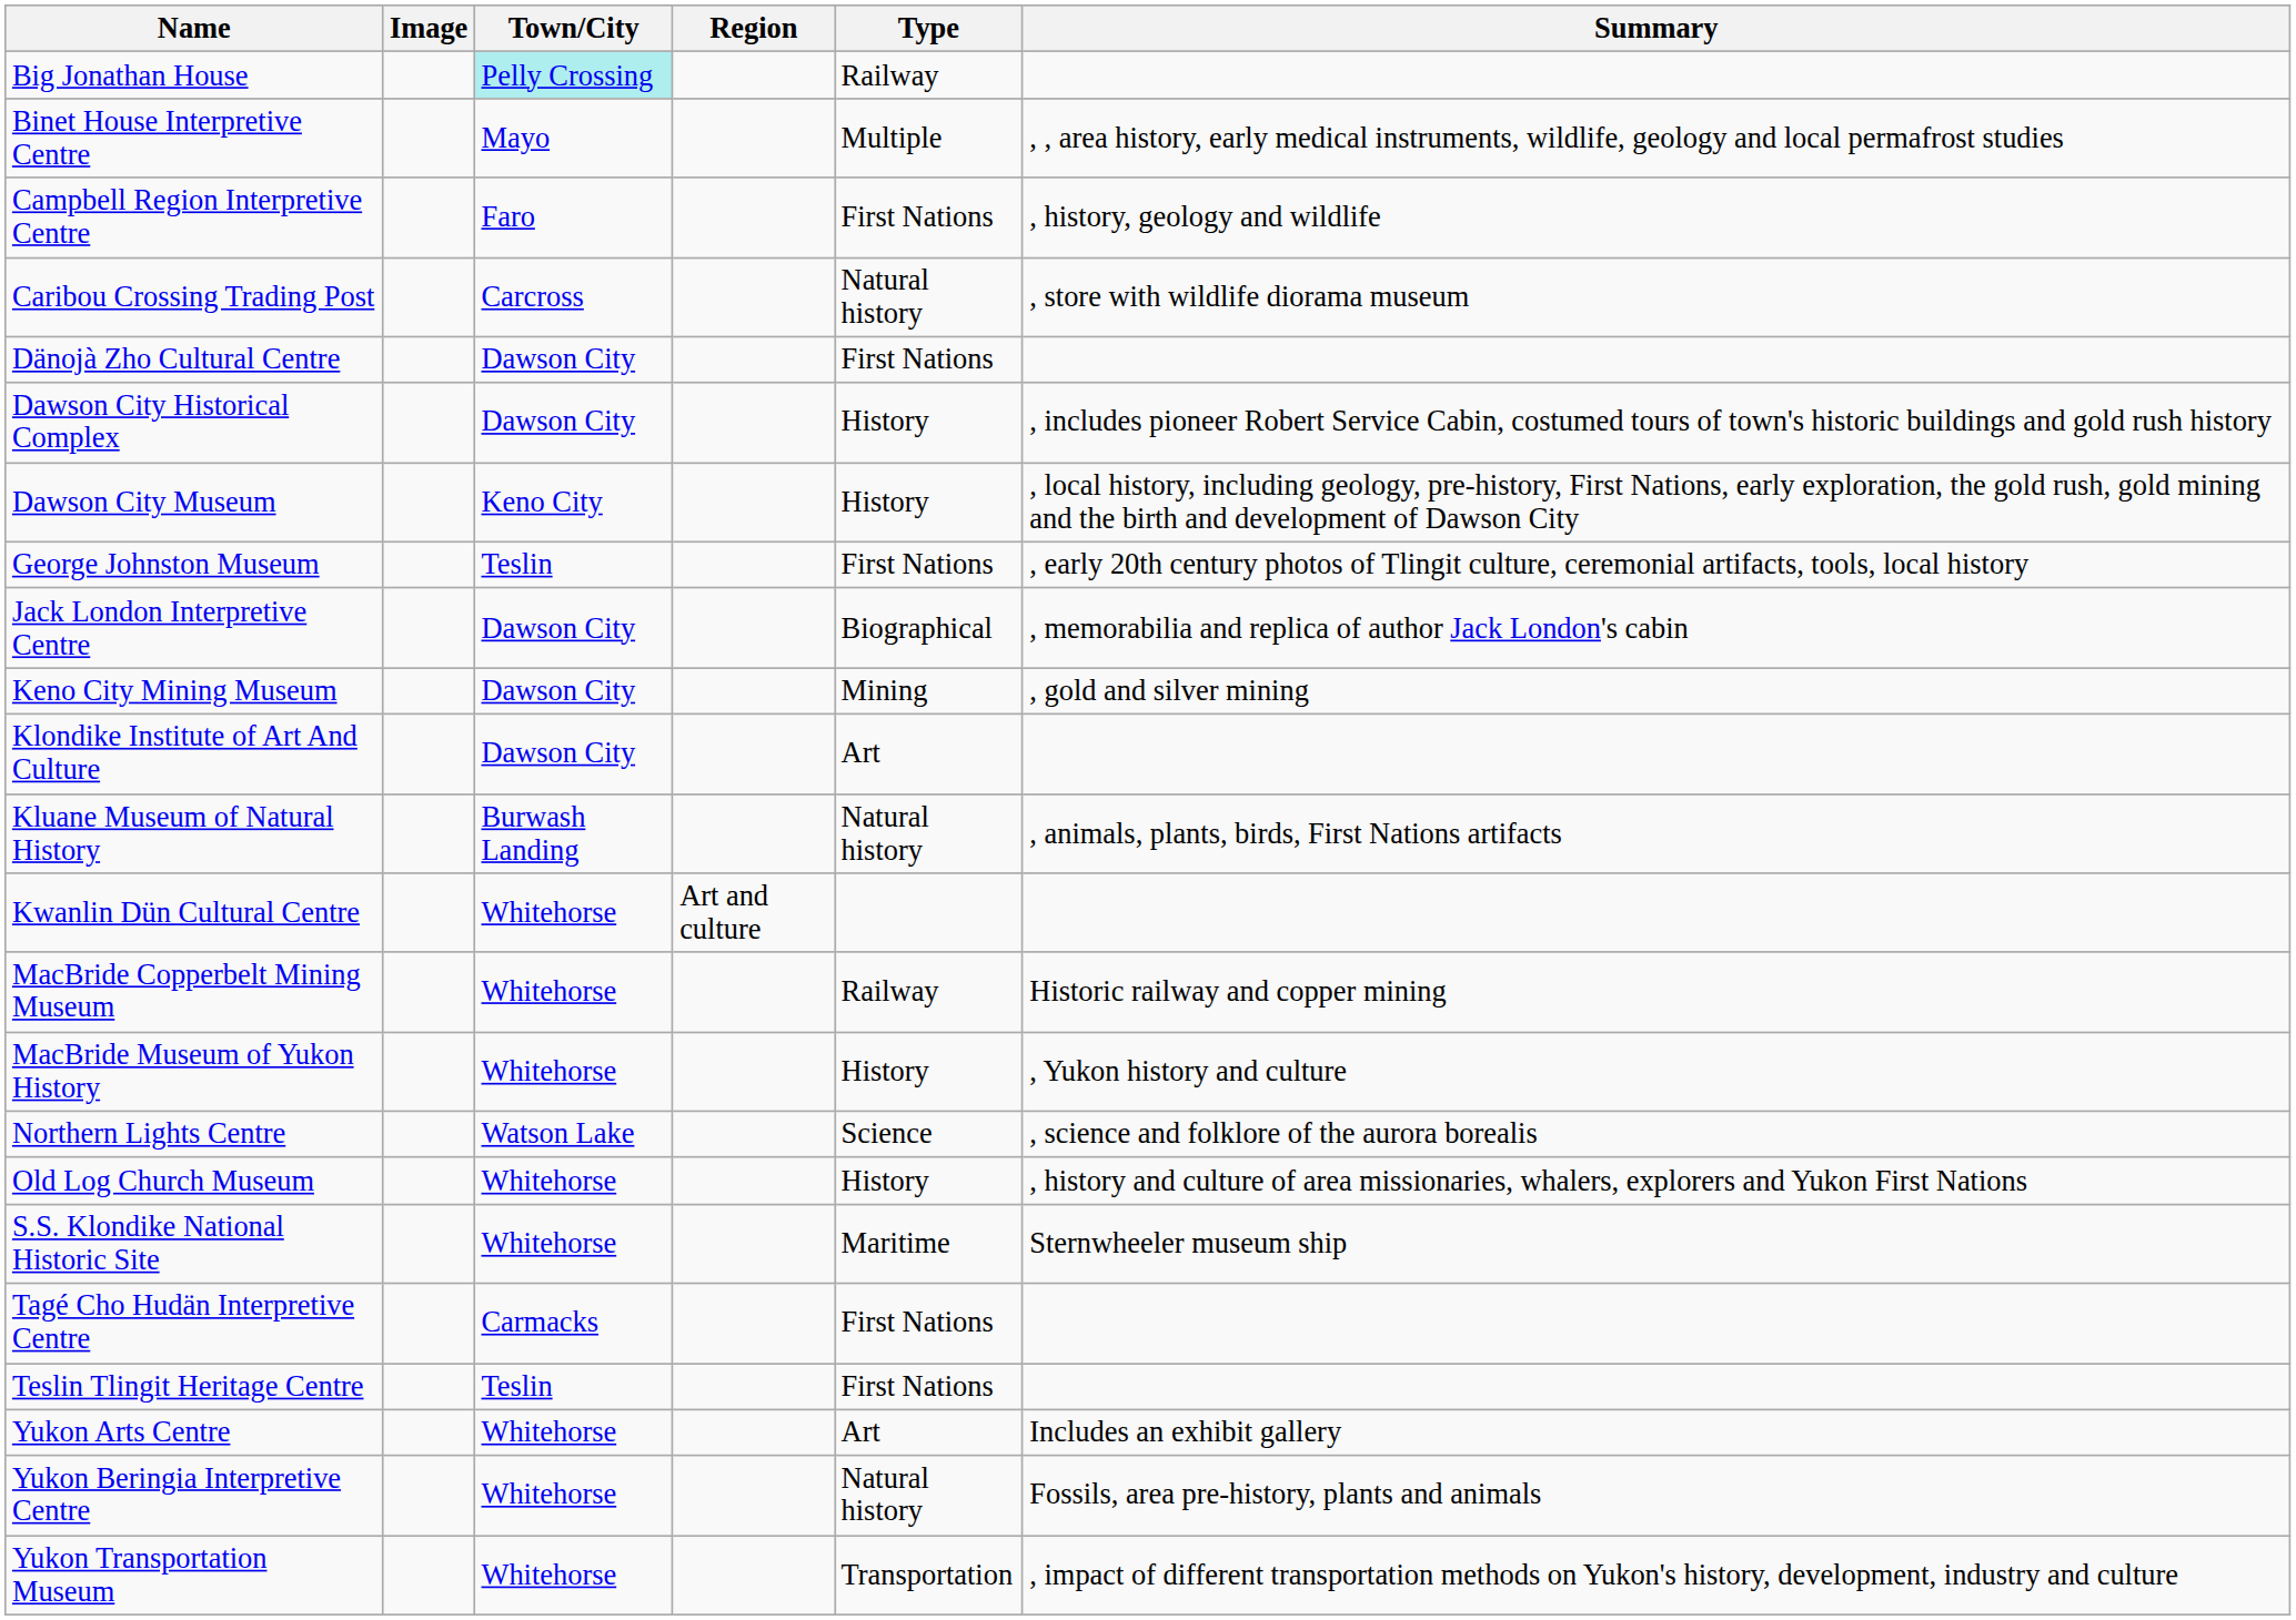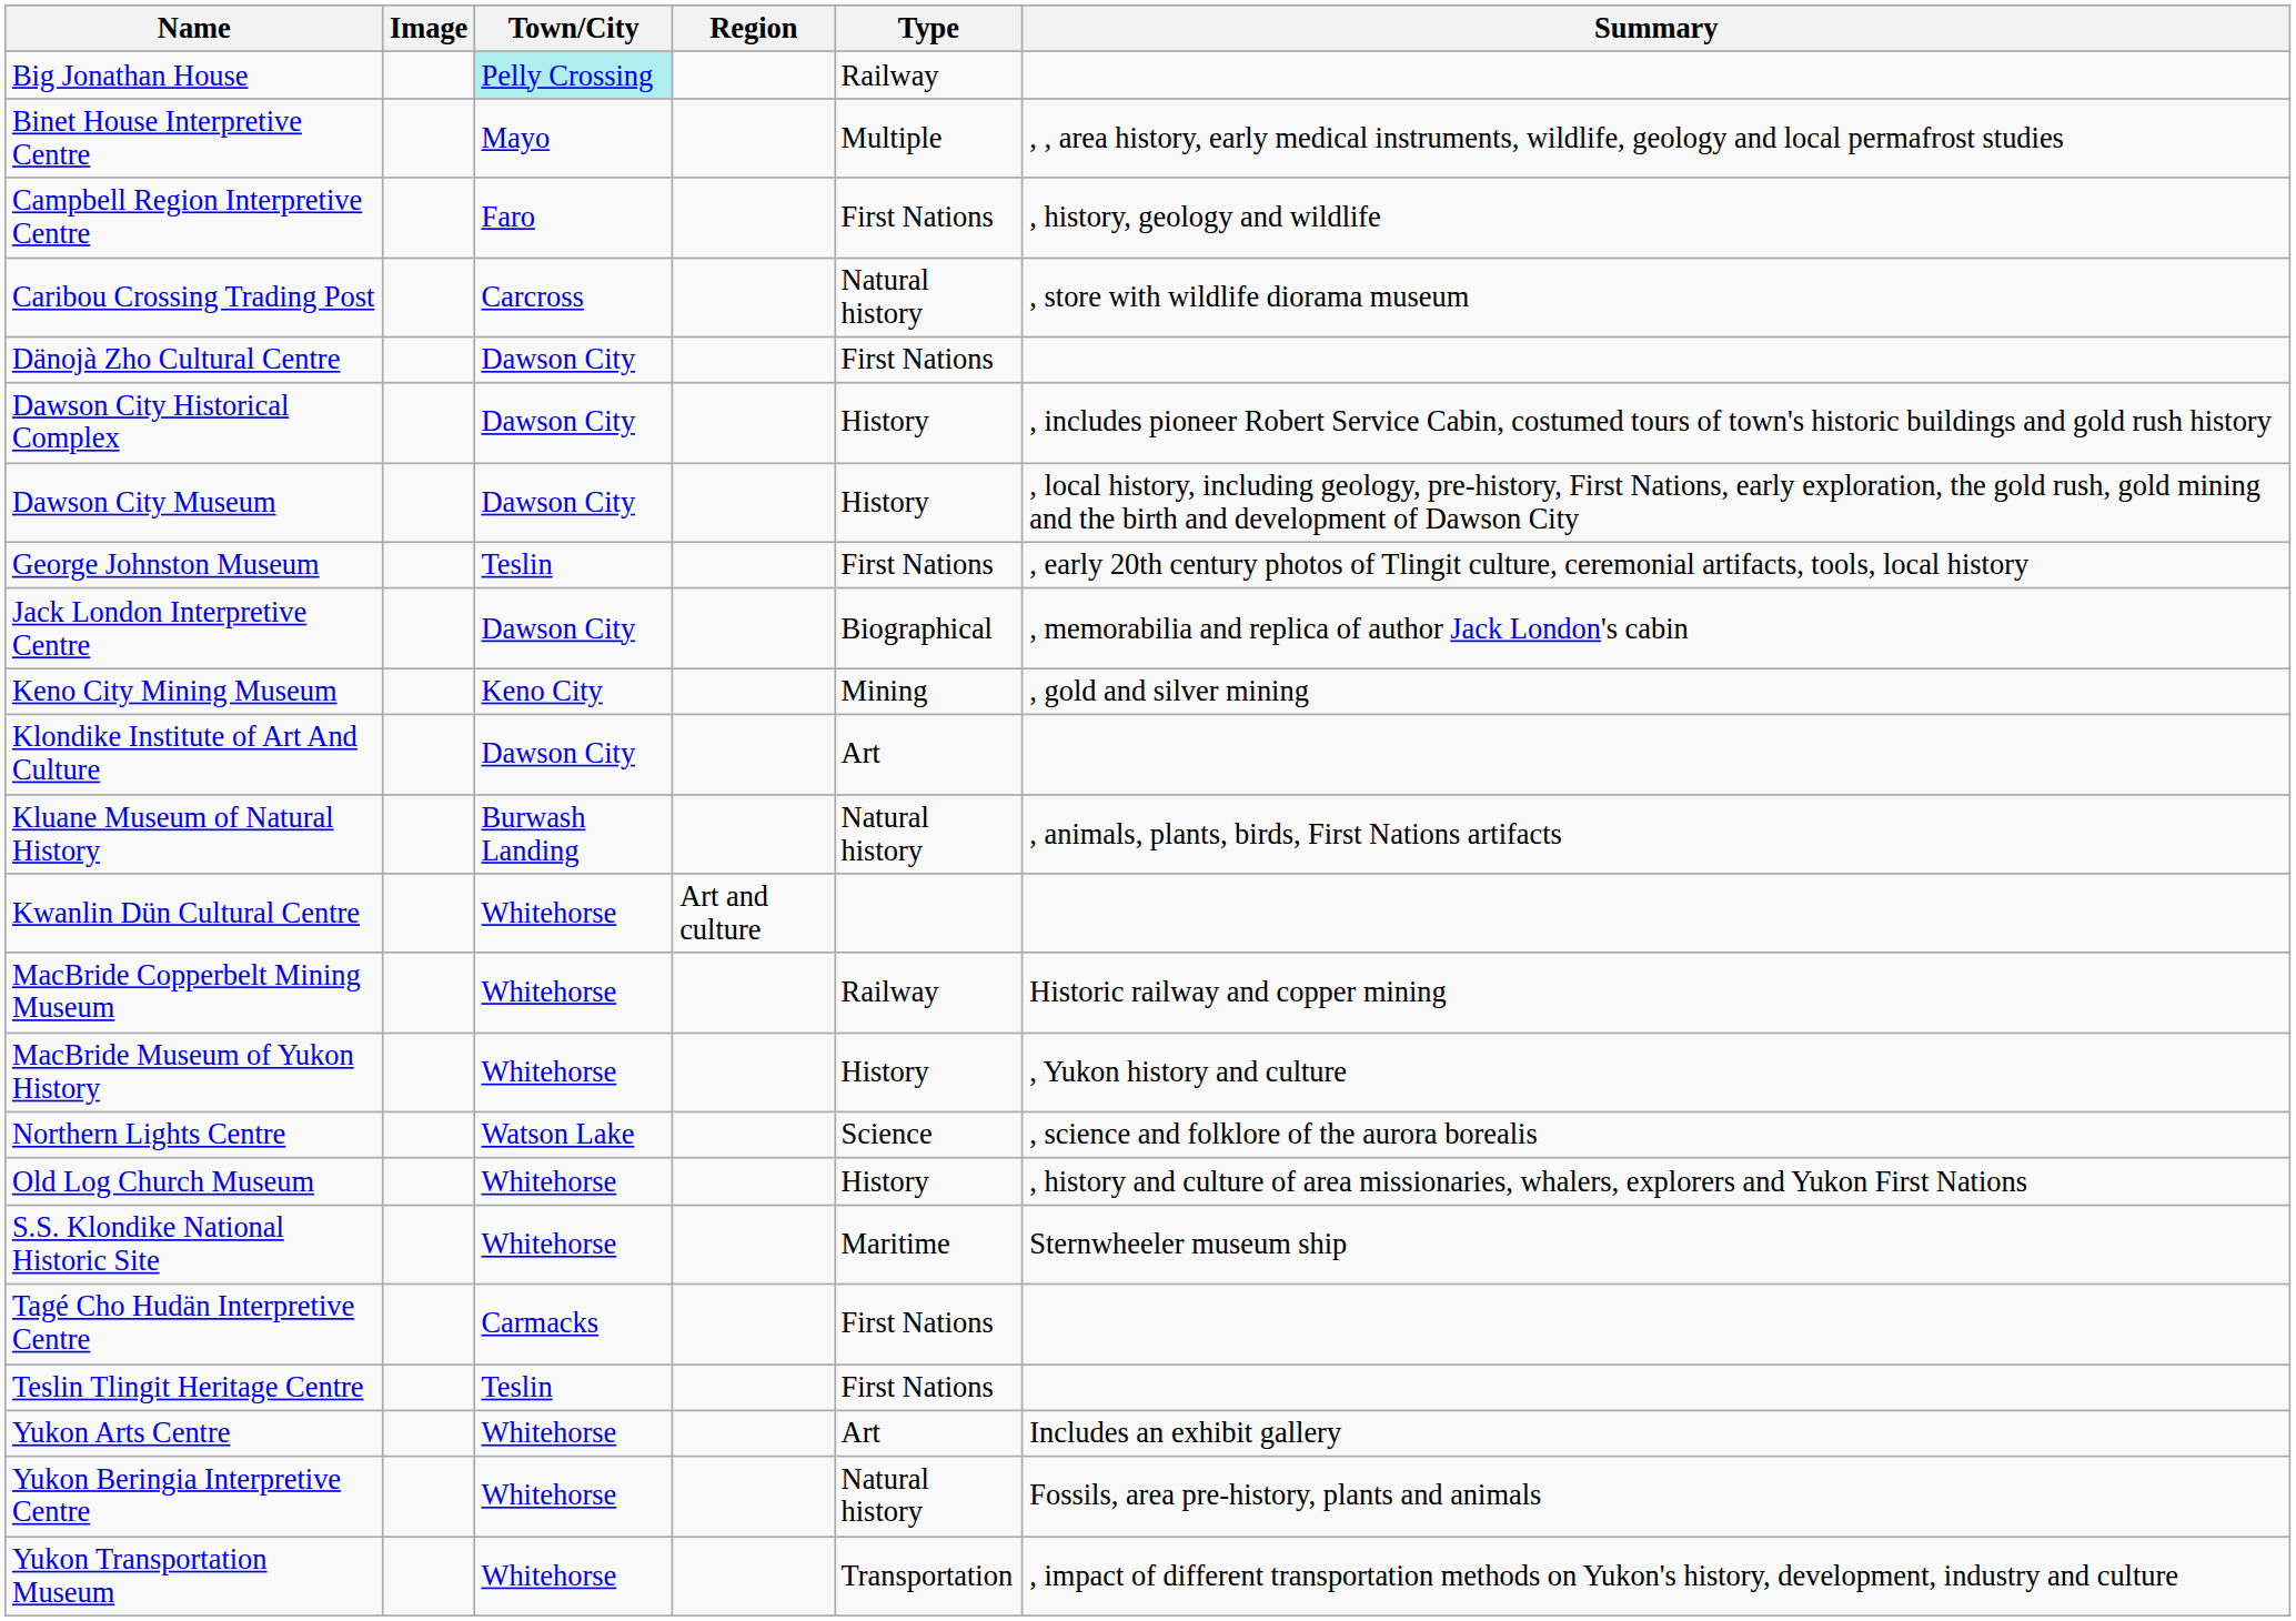 <table class="wikitable sortable">
 <tr>
 <th>Name</th>
 <th>Image</th>
 <th>Town/City</th>
 <th>Region</th>
 <th>Type</th>
 <th>Summary</th>
 </tr>
 <tr>
 <td><a href='#'>Big Jonathan House</a></td>
 <td></td>
 <td style="background: paleturquoise;"><a href='#'>Pelly Crossing</a></td>
 <td></td>
 <td>Railway</td>
 <td> </td>
 </tr>
 <tr>
 <td><a href='#'>Binet House Interpretive Centre</a></td>
 <td></td>
 <td><a href='#'>Mayo</a></td>
 <td></td>
 <td>Multiple</td>
 <td>, , area history, early medical instruments, wildlife, geology and local permafrost studies</td>
 </tr>
 <tr>
 <td><a href='#'>Campbell Region Interpretive Centre</a></td>
 <td></td>
 <td><a href='#'>Faro</a></td>
 <td></td>
 <td>First Nations</td>
 <td>, history, geology and wildlife</td>
 </tr>
 <tr>
 <td><a href='#'>Caribou Crossing Trading Post</a></td>
 <td></td>
 <td><a href='#'>Carcross</a></td>
 <td></td>
 <td>Natural history</td>
 <td>, store with wildlife diorama museum</td>
 </tr>
 <tr>
 <td><a href='#'>Dänojà Zho Cultural Centre</a></td>
 <td></td>
 <td><a href='#'>Dawson City</a></td>
 <td></td>
 <td>First Nations</td>
 <td></td>
 </tr>
 <tr>
 <td><a href='#'>Dawson City Historical Complex</a></td>
 <td></td>
 <td><a href='#'>Dawson City</a></td>
 <td></td>
 <td>History</td>
 <td>, includes pioneer Robert Service Cabin, costumed tours of town's historic buildings and gold rush history</td>
 </tr>
 <tr>
 <td><a href='#'>Dawson City Museum</a></td>
 <td></td>
-<td><a href='#'>Keno City</a></td>
+<td><a href='#'>Dawson City</a></td>
 <td></td>
 <td>History</td>
 <td>, local history, including geology, pre-history, First Nations, early exploration, the gold rush, gold mining and the birth and development of Dawson City</td>
 </tr>
 <tr>
 <td><a href='#'>George Johnston Museum</a></td>
 <td></td>
 <td><a href='#'>Teslin</a></td>
 <td></td>
 <td>First Nations</td>
 <td>, early 20th century photos of Tlingit culture, ceremonial artifacts, tools, local history</td>
 </tr>
 <tr>
 <td><a href='#'>Jack London Interpretive Centre</a></td>
 <td></td>
 <td><a href='#'>Dawson City</a></td>
 <td></td>
 <td>Biographical</td>
 <td>, memorabilia and replica of author <a href='#'>Jack London</a>'s cabin</td>
 </tr>
 <tr>
 <td><a href='#'>Keno City Mining Museum</a></td>
 <td></td>
-<td><a href='#'>Dawson City</a></td>
+<td><a href='#'>Keno City</a></td>
 <td></td>
 <td>Mining</td>
 <td>, gold and silver mining</td>
 </tr>
 <tr>
 <td><a href='#'>Klondike Institute of Art And Culture</a></td>
 <td></td>
 <td><a href='#'>Dawson City</a></td>
 <td></td>
 <td>Art</td>
 <td></td>
 </tr>
 <tr>
 <td><a href='#'>Kluane Museum of Natural History</a></td>
 <td></td>
 <td><a href='#'>Burwash Landing</a></td>
 <td></td>
 <td>Natural history</td>
 <td> , animals, plants, birds, First Nations artifacts</td>
 </tr>
 <tr>
 <td><a href='#'>Kwanlin Dün Cultural Centre</a></td>
 <td></td>
 <td><a href='#'>Whitehorse</a></td>
 <td>Art and culture</td>
 <td></td>
 </tr>
 <tr>
 <td><a href='#'>MacBride Copperbelt Mining Museum</a></td>
 <td></td>
 <td><a href='#'>Whitehorse</a></td>
 <td></td>
 <td>Railway</td>
 <td>Historic railway and copper mining</td>
 </tr>
 <tr>
 <td><a href='#'>MacBride Museum of Yukon History</a></td>
 <td></td>
 <td><a href='#'>Whitehorse</a></td>
 <td></td>
 <td>History</td>
 <td>, Yukon history and culture</td>
 </tr>
 <tr>
 <td><a href='#'>Northern Lights Centre</a></td>
 <td></td>
 <td><a href='#'>Watson Lake</a></td>
 <td></td>
 <td>Science</td>
 <td>, science and folklore of the aurora borealis</td>
 </tr>
 <tr>
 <td><a href='#'>Old Log Church Museum</a></td>
 <td></td>
 <td><a href='#'>Whitehorse</a></td>
 <td></td>
 <td>History</td>
 <td>, history and culture of area missionaries, whalers, explorers and Yukon First Nations</td>
 </tr>
 <tr>
 <td><a href='#'>S.S. Klondike National Historic Site</a></td>
 <td></td>
 <td><a href='#'>Whitehorse</a></td>
 <td></td>
 <td>Maritime</td>
 <td>Sternwheeler museum ship</td>
 </tr>
 <tr>
 <td><a href='#'>Tagé Cho Hudän Interpretive Centre</a></td>
 <td></td>
 <td><a href='#'>Carmacks</a></td>
 <td></td>
 <td>First Nations</td>
 <td></td>
 </tr>
 <tr>
 <td><a href='#'>Teslin Tlingit Heritage Centre</a></td>
 <td></td>
 <td><a href='#'>Teslin</a></td>
 <td></td>
 <td>First Nations</td>
 <td></td>
 </tr>
 <tr>
 <td><a href='#'>Yukon Arts Centre</a></td>
 <td></td>
 <td><a href='#'>Whitehorse</a></td>
 <td></td>
 <td>Art</td>
 <td>Includes an exhibit gallery</td>
 </tr>
 <tr>
 <td><a href='#'>Yukon Beringia Interpretive Centre</a></td>
 <td></td>
 <td><a href='#'>Whitehorse</a></td>
 <td></td>
 <td>Natural history</td>
 <td>Fossils, area pre-history, plants and animals</td>
 </tr>
 <tr>
 <td><a href='#'>Yukon Transportation Museum</a></td>
 <td></td>
 <td><a href='#'>Whitehorse</a></td>
 <td></td>
 <td>Transportation</td>
 <td>, impact of different transportation methods on Yukon's history, development, industry and culture</td>
 </tr>
 </table>
